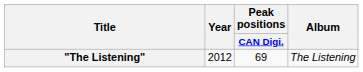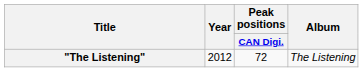 <table class="wikitable plainrowheaders" style="text-align:center;">
 <tr>
 <th scope="col" rowspan="2" style="width:18em;">Title</th>
 <th scope="col" rowspan="2">Year</th>
 <th scope="col">Peak positions</th>
 <th scope="col" rowspan="2">Album</th>
 </tr>
 <tr>
 <th scope="col" style="width:3em;font-size:90%;"><a href='#'>CAN Digi.</a><br></th>
 </tr>
 <tr>
 <th scope="row">"The Listening"</th>
 <td>2012</td>
-<td>69</td>
+<td>72</td>
 <td><em>The Listening</em></td>
 </tr>
 </table>
